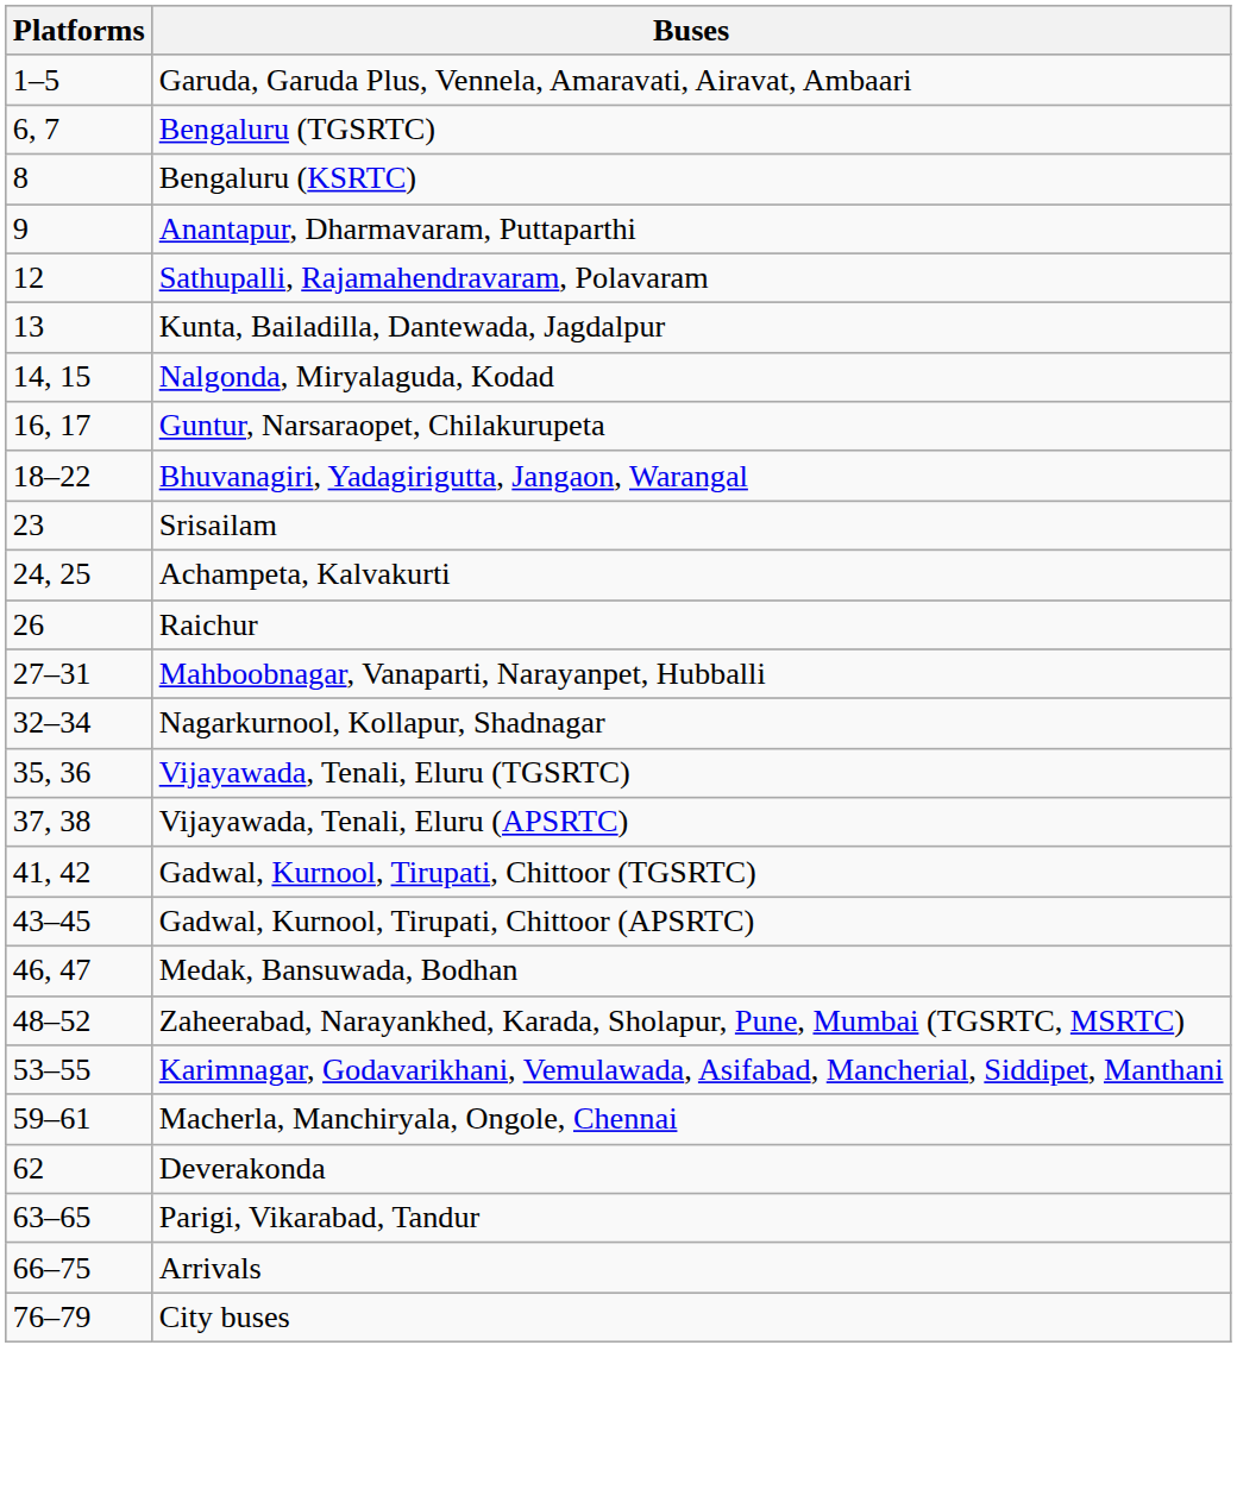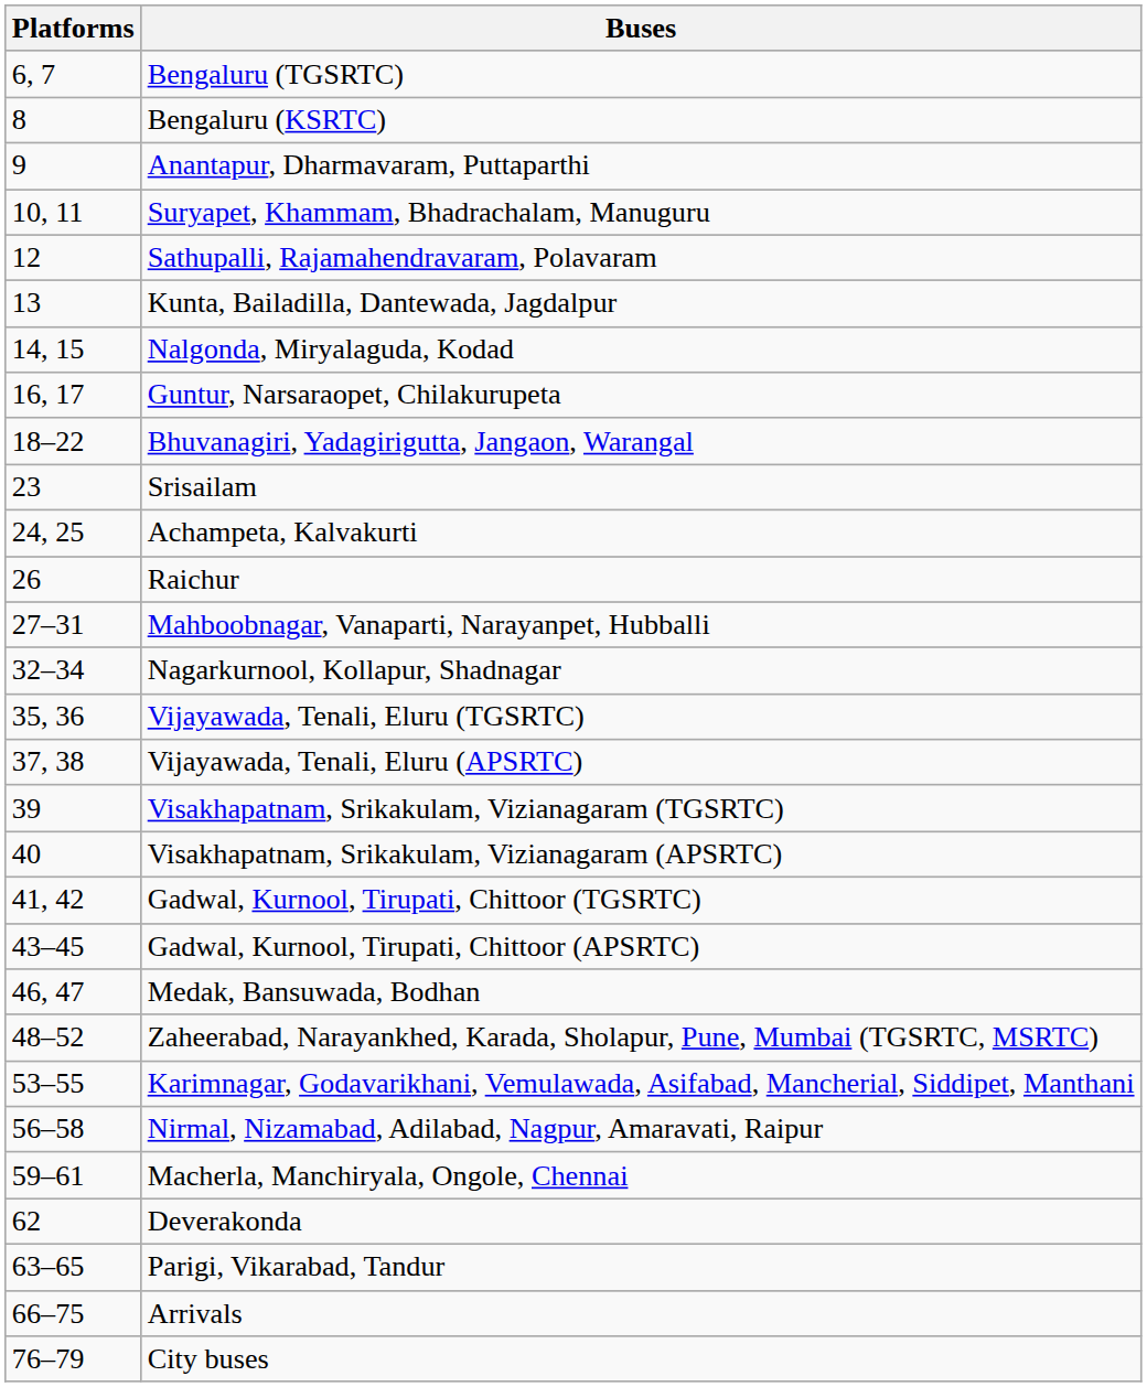 <table class="wikitable">
 <tr>
 <th>Platforms</th>
 <th>Buses</th>
-</tr>
-<tr>
-<td>1–5</td>
-<td>Garuda, Garuda Plus, Vennela, Amaravati, Airavat, Ambaari</td>
 </tr>
 <tr>
 <td>6, 7</td>
 <td><a href='#'>Bengaluru</a> (TGSRTC)</td>
 </tr>
 <tr>
 <td>8</td>
 <td>Bengaluru (<a href='#'>KSRTC</a>)</td>
 </tr>
 <tr>
 <td>9</td>
 <td><a href='#'>Anantapur</a>, Dharmavaram, Puttaparthi</td>
+</tr>
+<tr>
+<td>10, 11</td>
+<td><a href='#'>Suryapet</a>, <a href='#'>Khammam</a>, Bhadrachalam, Manuguru</td>
 </tr>
 <tr>
 <td>12</td>
 <td><a href='#'>Sathupalli</a>, <a href='#'>Rajamahendravaram</a>, Polavaram</td>
 </tr>
 <tr>
 <td>13</td>
 <td>Kunta, Bailadilla, Dantewada, Jagdalpur</td>
 </tr>
 <tr>
 <td>14, 15</td>
 <td><a href='#'>Nalgonda</a>, Miryalaguda, Kodad</td>
 </tr>
 <tr>
 <td>16, 17</td>
 <td><a href='#'>Guntur</a>, Narsaraopet, Chilakurupeta</td>
 </tr>
 <tr>
 <td>18–22</td>
 <td><a href='#'>Bhuvanagiri</a>, <a href='#'>Yadagirigutta</a>, <a href='#'>Jangaon</a>, <a href='#'>Warangal</a></td>
 </tr>
 <tr>
 <td>23</td>
 <td>Srisailam</td>
 </tr>
 <tr>
 <td>24, 25</td>
 <td>Achampeta, Kalvakurti</td>
 </tr>
 <tr>
 <td>26</td>
 <td>Raichur</td>
 </tr>
 <tr>
 <td>27–31</td>
 <td><a href='#'>Mahboobnagar</a>, Vanaparti, Narayanpet, Hubballi</td>
 </tr>
 <tr>
 <td>32–34</td>
 <td>Nagarkurnool, Kollapur, Shadnagar</td>
 </tr>
 <tr>
 <td>35, 36</td>
 <td><a href='#'>Vijayawada</a>, Tenali, Eluru (TGSRTC)</td>
 </tr>
 <tr>
 <td>37, 38</td>
 <td>Vijayawada, Tenali, Eluru (<a href='#'>APSRTC</a>)</td>
 </tr>
 <tr>
+<td>39</td>
+<td><a href='#'>Visakhapatnam</a>, Srikakulam, Vizianagaram (TGSRTC)</td>
+</tr>
+<tr>
+<td>40</td>
+<td>Visakhapatnam, Srikakulam, Vizianagaram (APSRTC)</td>
+</tr>
+<tr>
 <td>41, 42</td>
 <td>Gadwal, <a href='#'>Kurnool</a>, <a href='#'>Tirupati</a>, Chittoor (TGSRTC)</td>
 </tr>
 <tr>
 <td>43–45</td>
 <td>Gadwal, Kurnool, Tirupati, Chittoor (APSRTC)</td>
 </tr>
 <tr>
 <td>46, 47</td>
 <td>Medak, Bansuwada, Bodhan</td>
 </tr>
 <tr>
 <td>48–52</td>
 <td>Zaheerabad, Narayankhed, Karada, Sholapur, <a href='#'>Pune</a>, <a href='#'>Mumbai</a> (TGSRTC, <a href='#'>MSRTC</a>)</td>
 </tr>
 <tr>
 <td>53–55</td>
 <td><a href='#'>Karimnagar</a>, <a href='#'>Godavarikhani</a>, <a href='#'>Vemulawada</a>, <a href='#'>Asifabad</a>, <a href='#'>Mancherial</a>, <a href='#'>Siddipet</a>, <a href='#'>Manthani</a></td>
+</tr>
+<tr>
+<td>56–58</td>
+<td><a href='#'>Nirmal</a>, <a href='#'>Nizamabad</a>, Adilabad, <a href='#'>Nagpur</a>, Amaravati, Raipur</td>
 </tr>
 <tr>
 <td>59–61</td>
 <td>Macherla, Manchiryala, Ongole, <a href='#'>Chennai</a></td>
 </tr>
 <tr>
 <td>62</td>
 <td>Deverakonda</td>
 </tr>
 <tr>
 <td>63–65</td>
 <td>Parigi, Vikarabad, Tandur</td>
 </tr>
 <tr>
 <td>66–75</td>
 <td>Arrivals</td>
 </tr>
 <tr>
 <td>76–79</td>
 <td>City buses</td>
 </tr>
 </table>
